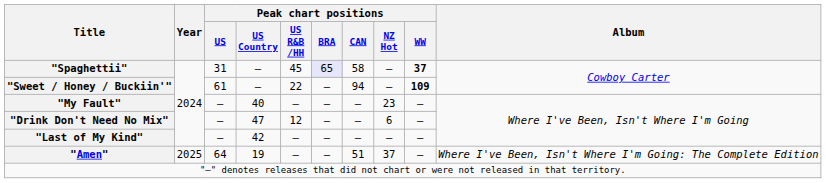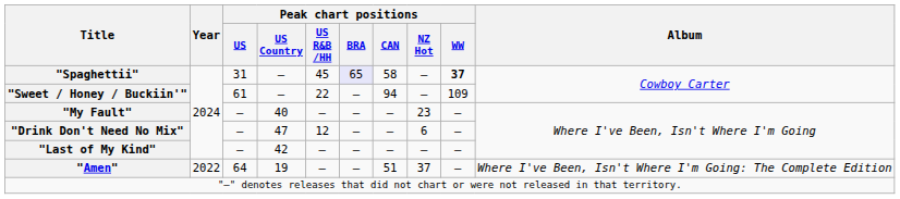 <table class="wikitable plainrowheaders" style="text-align:center;">
 <tr>
 <th scope="col" rowspan="2">Title</th>
 <th scope="col" rowspan="2">Year</th>
 <th scope="col" colspan="7">Peak chart positions</th>
 <th scope="col" rowspan="2">Album</th>
 </tr>
 <tr>
 <th scope="col" style="width:2.8em;font-size:90%;"><a href='#'>US</a><br></th>
 <th scope="col" style="width:2.8em;font-size:90%;"><a href='#'>US Country</a><br></th>
 <th scope="col" style="width:2.8em;font-size:90%;"><a href='#'>US<br>R&B<br>/HH</a><br></th>
 <th scope="col" style="width:2.8em;font-size:90%;"><a href='#'>BRA</a><br></th>
 <th scope="col" style="width:2.8em;font-size:90%;"><a href='#'>CAN</a><br></th>
 <th scope="col" style="width:2.8em;font-size:90%;"><a href='#'>NZ<br>Hot</a><br></th>
 <th scope="col" style="width:2.8em;font-size:90%;"><a href='#'>WW</a><br></th>
 </tr>
 <tr>
 <th scope="row">"Spaghettii"<br></th>
 <td rowspan="5">2024</td>
 <td>31</td>
 <td>—</td>
 <td>45</td>
 <td style="background: lavender;">65</td>
 <td>58</td>
 <td>—</td>
 <td><strong>37</strong></td>
 <td rowspan="2"><em><a href='#'>Cowboy Carter</a></em></td>
 </tr>
 <tr>
 <th scope="row">"Sweet / Honey / Buckiin'"<br></th>
 <td>61</td>
 <td>—</td>
 <td>22</td>
 <td>—</td>
 <td>94</td>
 <td>—</td>
-<td><strong>109</strong></td>
+<td>109</td>
 </tr>
 <tr>
 <th scope="row">"My Fault"<br></th>
 <td>—</td>
 <td>40</td>
 <td>—</td>
 <td>—</td>
 <td>—</td>
 <td>23</td>
 <td>—</td>
 <td rowspan="3"><em>Where I've Been, Isn't Where I'm Going</em></td>
 </tr>
 <tr>
 <th scope="row">"Drink Don't Need No Mix"<br></th>
 <td>—</td>
 <td>47</td>
 <td>12</td>
 <td>—</td>
 <td>—</td>
 <td>6</td>
 <td>—</td>
 </tr>
 <tr>
 <th scope="row">"Last of My Kind"<br></th>
 <td>—</td>
 <td>42</td>
 <td>—</td>
 <td>—</td>
 <td>—</td>
 <td>—</td>
 <td>—</td>
 </tr>
 <tr>
 <th scope="row">"<a href='#'>Amen</a>"<br></th>
-<td>2025</td>
+<td>2022</td>
 <td>64</td>
 <td>19</td>
 <td>—</td>
 <td>—</td>
 <td>51</td>
 <td>37</td>
 <td>—</td>
 <td><em>Where I've Been, Isn't Where I'm Going: The Complete Edition</em></td>
 </tr>
 <tr>
 <td colspan="10" style="font-size:85%">"—" denotes releases that did not chart or were not released in that territory.</td>
 </tr>
 </table>
